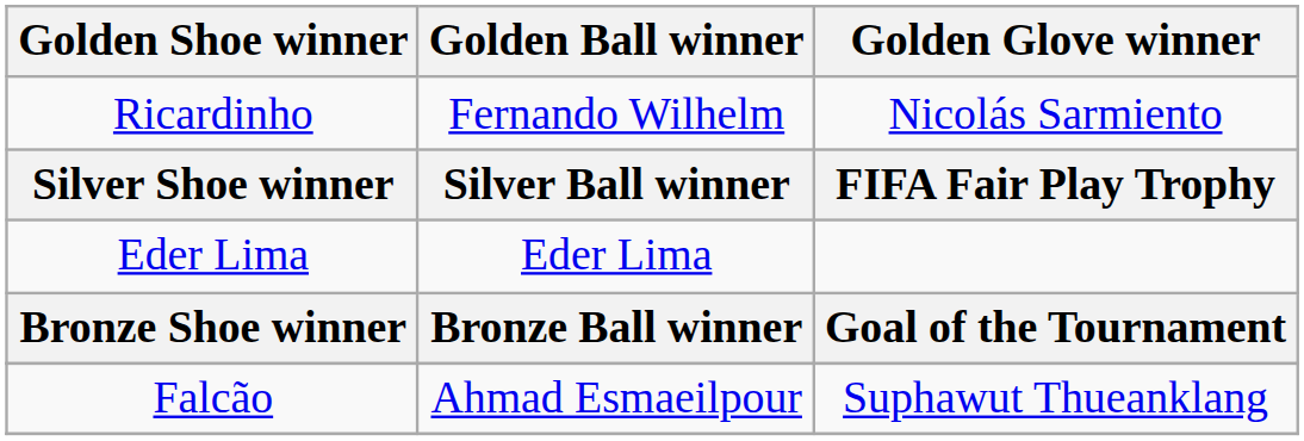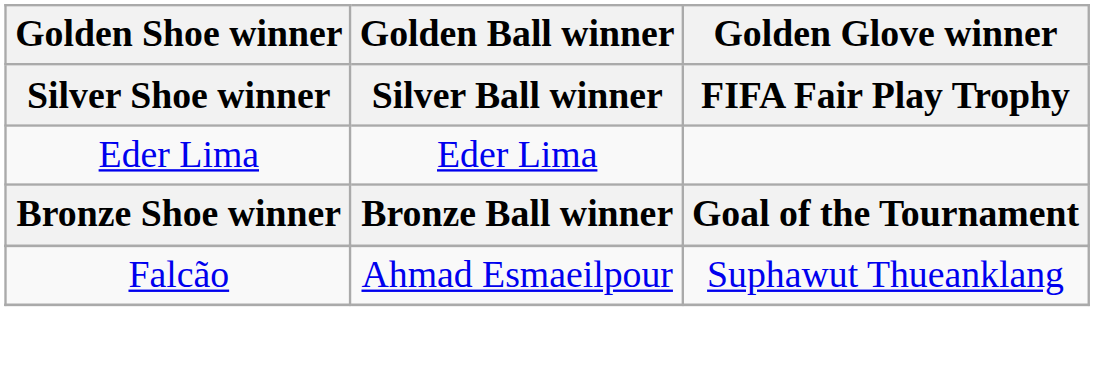 <table class="wikitable" style="margin: 0 auto;">
 <tr>
 <th>Golden Shoe winner</th>
 <th>Golden Ball winner</th>
 <th>Golden Glove winner</th>
-</tr>
-<tr>
-<td align=center> <a href='#'>Ricardinho</a></td>
-<td align=center> <a href='#'>Fernando Wilhelm</a></td>
-<td align=center> <a href='#'>Nicolás Sarmiento</a></td>
 </tr>
 <tr>
 <th>Silver Shoe winner</th>
 <th>Silver Ball winner</th>
 <th>FIFA Fair Play Trophy</th>
 </tr>
 <tr>
 <td align=center> <a href='#'>Eder Lima</a></td>
 <td align=center> <a href='#'>Eder Lima</a></td>
 <td align=center></td>
 </tr>
 <tr>
 <th>Bronze Shoe winner</th>
 <th>Bronze Ball winner</th>
 <th>Goal of the Tournament</th>
 </tr>
 <tr>
 </tr>
 <tr>
 </tr>
 <tr>
 <td align=center> <a href='#'>Falcão</a></td>
 <td align=center> <a href='#'>Ahmad Esmaeilpour</a></td>
 <td align=center> <a href='#'>Suphawut Thueanklang</a></td>
 </tr>
 <tr>
 </tr>
 </table>
